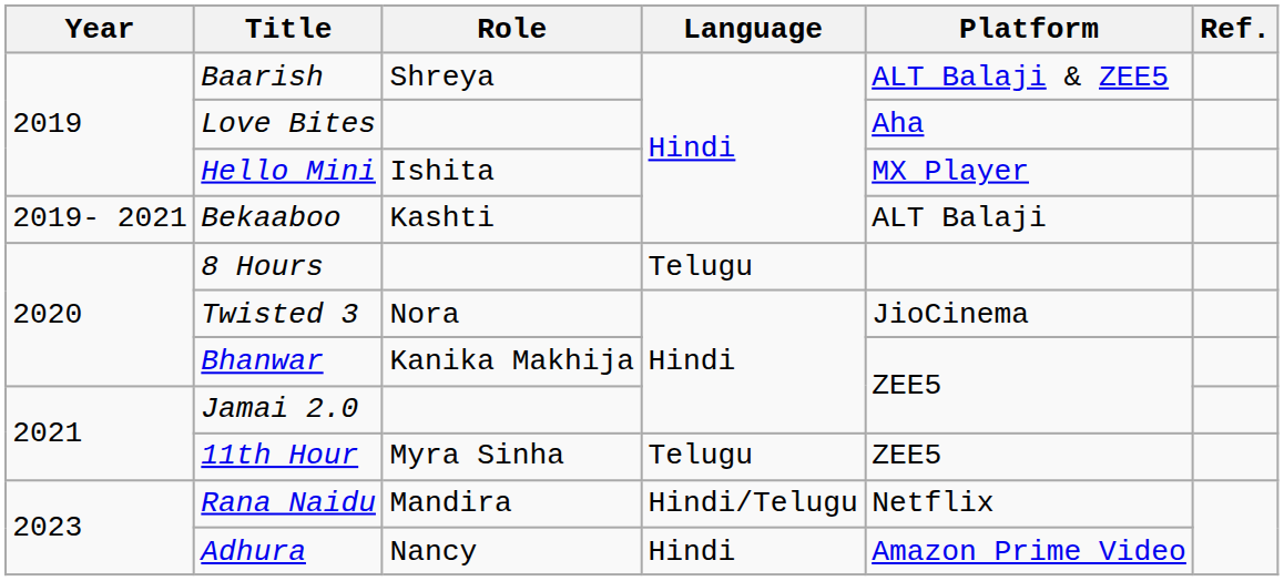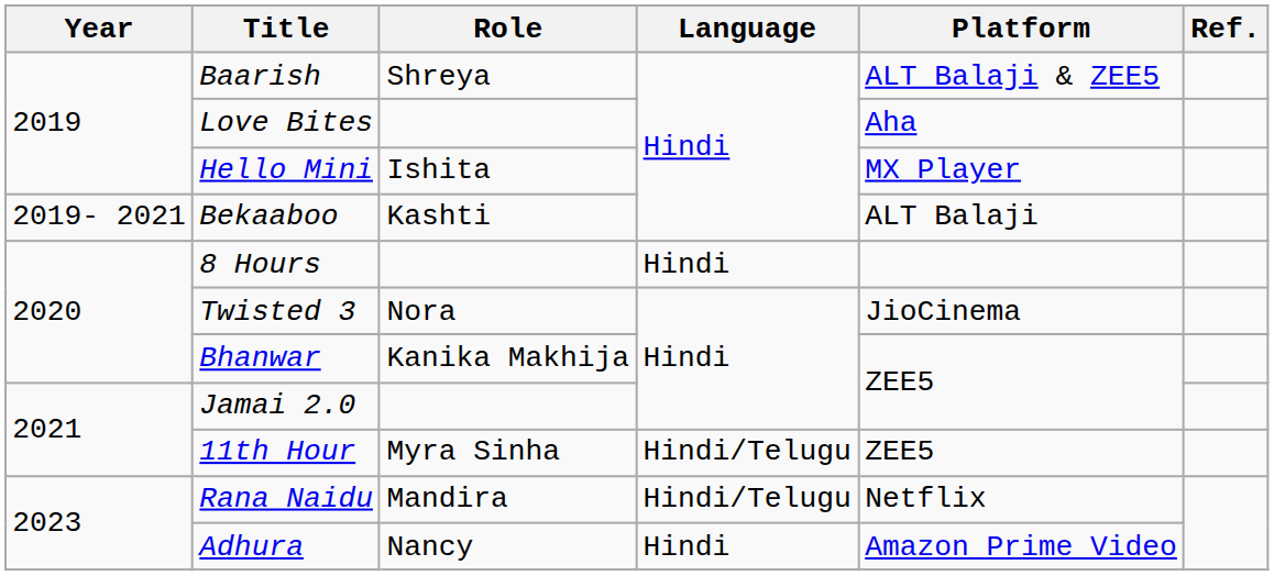 <table class="wikitable sortable">
 <tr>
 <th>Year</th>
 <th>Title</th>
 <th>Role</th>
 <th>Language</th>
 <th>Platform</th>
 <th>Ref.</th>
 </tr>
 <tr>
 <td rowspan="3">2019</td>
 <td><em>Baarish</em></td>
 <td>Shreya</td>
 <td rowspan="4"><a href='#'>Hindi</a></td>
 <td><a href='#'>ALT Balaji</a> & <a href='#'>ZEE5</a></td>
 <td></td>
 </tr>
 <tr>
 <td><em>Love Bites</em></td>
 <td></td>
 <td><a href='#'>Aha</a></td>
 <td></td>
 </tr>
 <tr>
 <td><em><a href='#'>Hello Mini</a></em></td>
 <td>Ishita</td>
 <td><a href='#'>MX Player</a></td>
 <td></td>
 </tr>
 <tr>
 <td>2019- 2021</td>
 <td><em>Bekaaboo</em></td>
 <td>Kashti</td>
 <td>ALT Balaji</td>
 <td></td>
 </tr>
 <tr>
 <td rowspan="3">2020</td>
 <td><em>8 Hours</em></td>
 <td></td>
-<td>Telugu</td>
+<td>Hindi</td>
 <td></td>
 <td></td>
 </tr>
 <tr>
 <td><em>Twisted 3</em></td>
 <td>Nora</td>
 <td rowspan="3">Hindi</td>
 <td>JioCinema</td>
 <td></td>
 </tr>
 <tr>
 <td><em><a href='#'>Bhanwar</a></em></td>
 <td>Kanika Makhija</td>
 <td rowspan="2">ZEE5</td>
 <td></td>
 </tr>
 <tr>
 <td rowspan="2">2021</td>
 <td><em>Jamai 2.0</em></td>
 <td></td>
 <td></td>
 </tr>
 <tr>
 <td><em><a href='#'>11th Hour</a></em></td>
 <td>Myra Sinha</td>
-<td>Telugu</td>
+<td>Hindi/Telugu</td>
 <td>ZEE5</td>
 <td></td>
 </tr>
 <tr>
 <td rowspan="2">2023</td>
 <td><em><a href='#'>Rana Naidu</a></em></td>
 <td>Mandira</td>
 <td>Hindi/Telugu</td>
 <td>Netflix</td>
 </tr>
 <tr>
 <td><em><a href='#'>Adhura</a></em></td>
 <td>Nancy</td>
 <td>Hindi</td>
 <td><a href='#'>Amazon Prime Video</a></td>
 </tr>
 </table>
